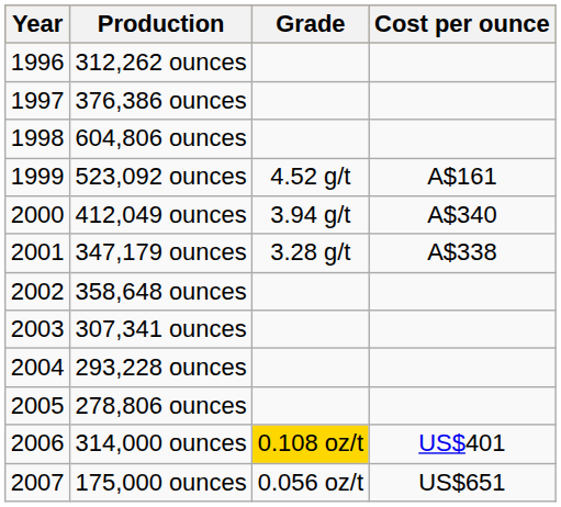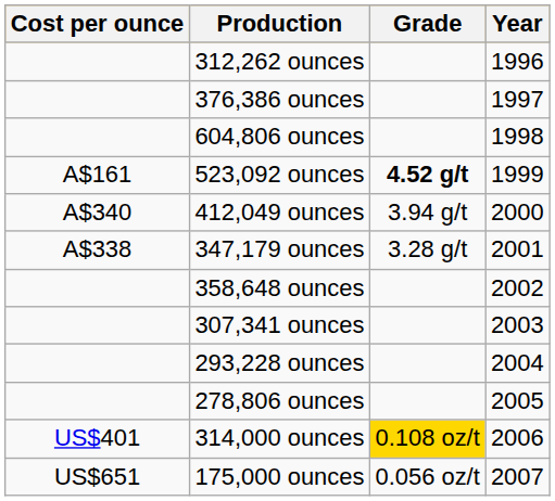 <table class="wikitable">
 <tr style="text-align:center; background:#daa520;">
-<th>Year</th>
+<th>Cost per ounce</th>
 <th>Production</th>
 <th>Grade</th>
-<th>Cost per ounce</th>
+<th>Year</th>
 </tr>
 <tr style="text-align:center;">
-<td>1996</td>
+<td></td>
 <td>312,262 ounces</td>
 <td></td>
-<td></td>
+<td>1996</td>
 </tr>
 <tr style="text-align:center;">
-<td>1997</td>
+<td></td>
 <td>376,386 ounces</td>
 <td></td>
-<td></td>
+<td>1997</td>
 </tr>
 <tr style="text-align:center;">
-<td>1998</td>
+<td></td>
 <td>604,806 ounces</td>
 <td></td>
-<td></td>
+<td>1998</td>
 </tr>
 <tr style="text-align:center;">
+<td>A$161</td>
+<td>523,092 ounces</td>
+<td><strong>4.52 g/t</strong></td>
 <td>1999</td>
-<td>523,092 ounces</td>
-<td>4.52 g/t</td>
-<td>A$161</td>
 </tr>
 <tr style="text-align:center;">
-<td>2000</td>
+<td>A$340</td>
 <td>412,049 ounces</td>
 <td>3.94 g/t</td>
-<td>A$340</td>
+<td>2000</td>
 </tr>
 <tr style="text-align:center;">
-<td>2001</td>
+<td>A$338</td>
 <td>347,179 ounces</td>
 <td>3.28 g/t</td>
-<td>A$338</td>
+<td>2001</td>
 </tr>
 <tr style="text-align:center;">
-<td>2002</td>
+<td></td>
 <td>358,648 ounces</td>
 <td></td>
-<td></td>
+<td>2002</td>
 </tr>
 <tr style="text-align:center;">
-<td>2003</td>
+<td></td>
 <td>307,341 ounces</td>
 <td></td>
-<td></td>
+<td>2003</td>
 </tr>
 <tr style="text-align:center;">
-<td>2004</td>
+<td></td>
 <td>293,228 ounces</td>
 <td></td>
-<td></td>
+<td>2004</td>
 </tr>
 <tr style="text-align:center;">
-<td>2005</td>
+<td></td>
 <td>278,806 ounces</td>
 <td></td>
-<td></td>
+<td>2005</td>
 </tr>
 <tr style="text-align:center;">
-<td>2006</td>
+<td><a href='#'>US$</a>401</td>
 <td>314,000 ounces</td>
 <td style="background: gold;">0.108 oz/t</td>
-<td><a href='#'>US$</a>401</td>
+<td>2006</td>
 </tr>
 <tr style="text-align:center;">
-<td>2007</td>
+<td>US$651</td>
 <td>175,000 ounces</td>
 <td>0.056 oz/t</td>
-<td>US$651</td>
+<td>2007</td>
 </tr>
 </table>
